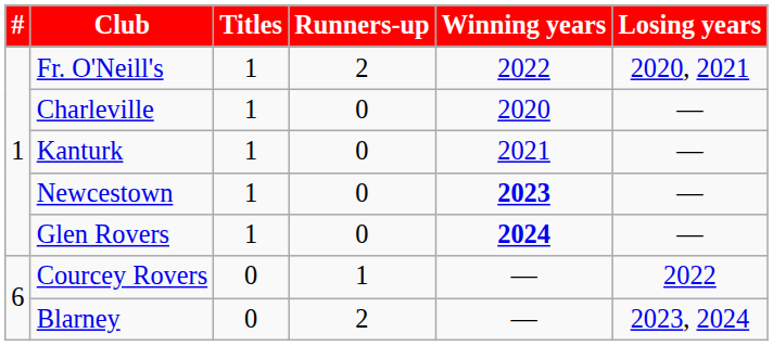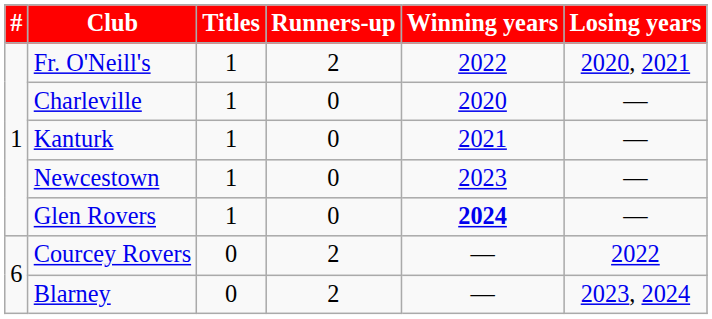 <table class="wikitable sortable" style="text-align:left">
 <tr>
 <th style="background:red;color:white">#</th>
 <th style="background:red;color:white">Club</th>
 <th style="background:red;color:white">Titles</th>
 <th style="background:red;color:white">Runners-up</th>
 <th style="background:red;color:white">Winning years</th>
 <th style="background:red;color:white">Losing years</th>
 </tr>
 <tr>
 <td rowspan="5">1</td>
 <td style="text-align:left"> <a href='#'>Fr. O'Neill's</a></td>
 <td align="center">1</td>
 <td align="center">2</td>
 <td align="center"><a href='#'>2022</a></td>
 <td align="center"><a href='#'>2020</a>, <a href='#'>2021</a></td>
 </tr>
 <tr>
 <td style="text-align:left"> <a href='#'>Charleville</a></td>
 <td align="center">1</td>
 <td align="center">0</td>
 <td align="center"><a href='#'>2020</a></td>
 <td align="center">—</td>
 </tr>
 <tr>
 <td style="text-align:left"> <a href='#'>Kanturk</a></td>
 <td align="center">1</td>
 <td align="center">0</td>
 <td align="center"><a href='#'>2021</a></td>
 <td align="center">—</td>
 </tr>
 <tr>
 <td style="text-align:left"> <a href='#'>Newcestown</a></td>
 <td align="center">1</td>
 <td align="center">0</td>
-<td align="center"><strong><a href='#'>2023</a></strong></td>
+<td align="center"><a href='#'>2023</a></td>
 <td align="center">—</td>
 </tr>
 <tr>
 <td style="text-align:left"> <a href='#'>Glen Rovers</a></td>
 <td align="center">1</td>
 <td align="center">0</td>
 <td align="center"><strong><a href='#'>2024</a></strong></td>
 <td align="center">—</td>
 </tr>
 <tr>
 <td rowspan="2">6</td>
 <td style="text-align:left"> <a href='#'>Courcey Rovers</a></td>
 <td align="center">0</td>
-<td align="center">1</td>
+<td align="center">2</td>
 <td align="center">—</td>
 <td align="center"><a href='#'>2022</a></td>
 </tr>
 <tr>
 <td style="text-align:left"> <a href='#'>Blarney</a></td>
 <td align="center">0</td>
 <td align="center">2</td>
 <td align="center">—</td>
 <td align="center"><a href='#'>2023</a>, <a href='#'>2024</a></td>
 </tr>
 </table>
